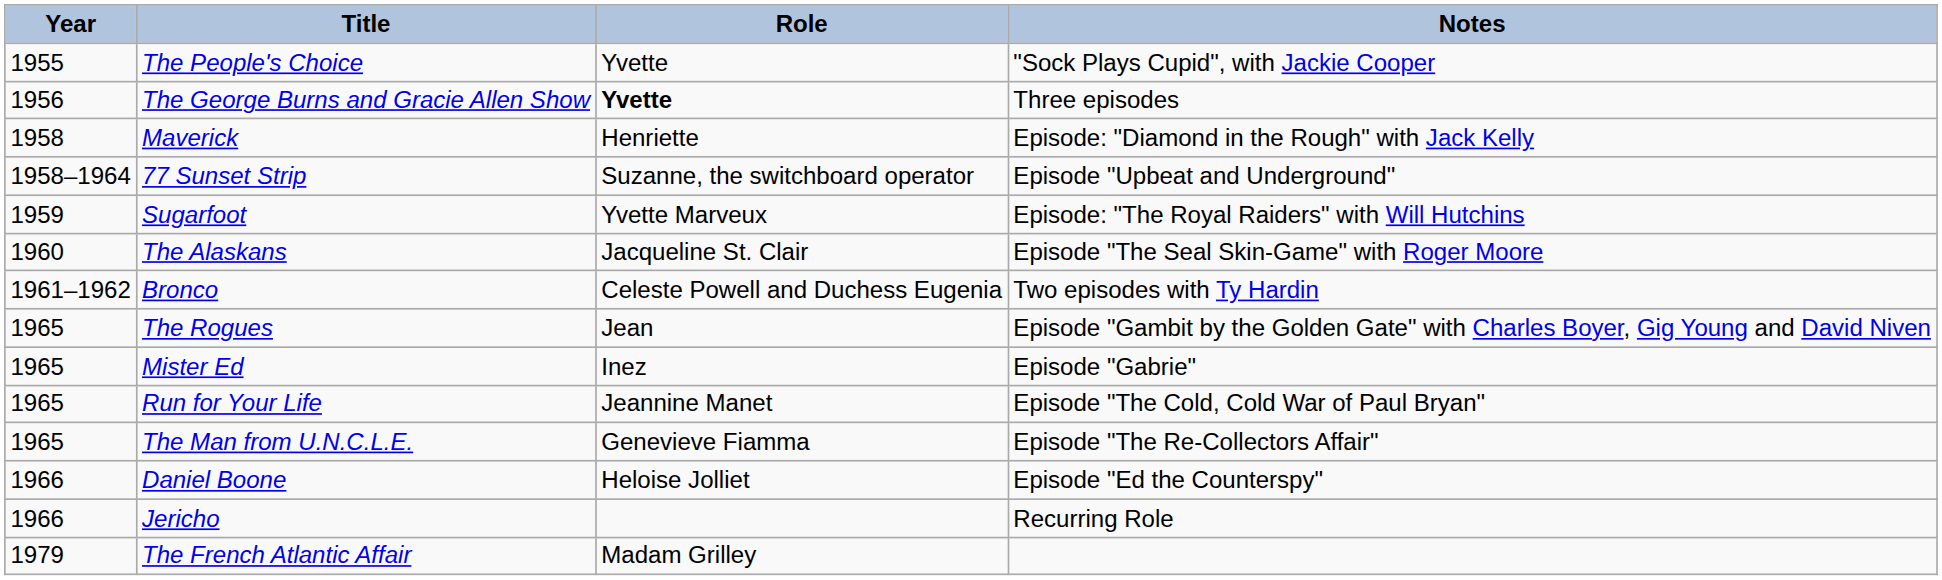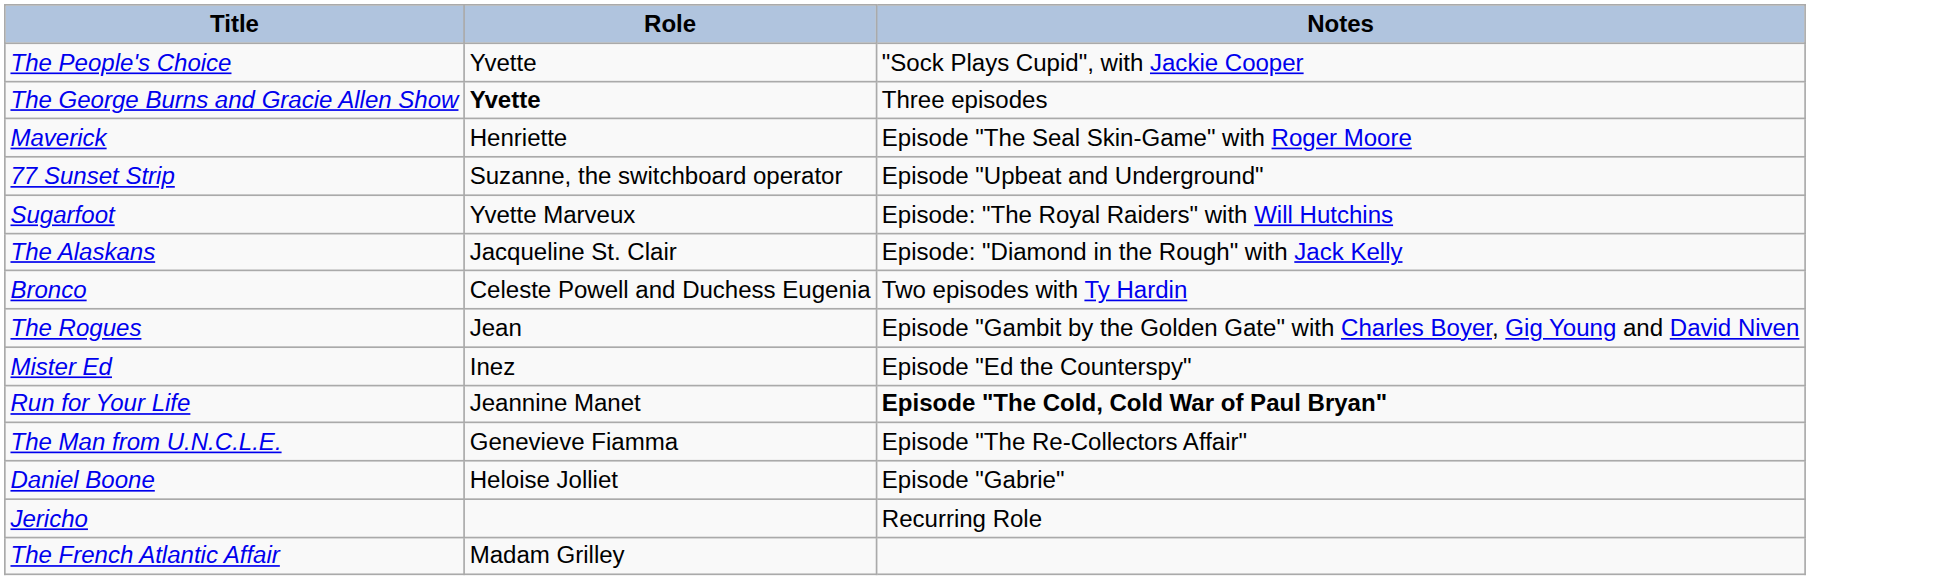 <table class="wikitable" style="font-size:90%;">
 <tr>
-<th style="background:#B0C4DE;">Year</th>
 <th style="background:#B0C4DE;">Title</th>
 <th style="background:#B0C4DE;">Role</th>
 <th style="background:#B0C4DE;">Notes</th>
 </tr>
 <tr>
-<td>1955</td>
 <td><em><a href='#'>The People's Choice</a></em></td>
 <td>Yvette</td>
 <td>"Sock Plays Cupid", with <a href='#'>Jackie Cooper</a></td>
 </tr>
 <tr>
-<td>1956</td>
 <td><em><a href='#'>The George Burns and Gracie Allen Show</a></em></td>
 <td><strong>Yvette</strong></td>
 <td>Three episodes</td>
 </tr>
 <tr>
-<td>1958</td>
 <td><em><a href='#'>Maverick</a></em></td>
 <td>Henriette</td>
-<td>Episode: "Diamond in the Rough" with <a href='#'>Jack Kelly</a></td>
+<td>Episode "The Seal Skin-Game" with <a href='#'>Roger Moore</a></td>
 </tr>
 <tr>
-<td>1958–1964</td>
 <td><em><a href='#'>77 Sunset Strip</a></em></td>
 <td>Suzanne, the switchboard operator</td>
 <td>Episode "Upbeat and Underground"</td>
 </tr>
 <tr>
-<td>1959</td>
 <td><em><a href='#'>Sugarfoot</a></em></td>
 <td>Yvette Marveux</td>
 <td>Episode: "The Royal Raiders" with <a href='#'>Will Hutchins</a></td>
 </tr>
 <tr>
-<td>1960</td>
 <td><em><a href='#'>The Alaskans</a></em></td>
 <td>Jacqueline St. Clair</td>
-<td>Episode "The Seal Skin-Game" with <a href='#'>Roger Moore</a></td>
+<td>Episode: "Diamond in the Rough" with <a href='#'>Jack Kelly</a></td>
 </tr>
 <tr>
-<td>1961–1962</td>
 <td><em><a href='#'>Bronco</a></em></td>
 <td>Celeste Powell and Duchess Eugenia</td>
 <td>Two episodes with <a href='#'>Ty Hardin</a></td>
 </tr>
 <tr>
-<td>1965</td>
 <td><em><a href='#'>The Rogues</a></em></td>
 <td>Jean</td>
 <td>Episode "Gambit by the Golden Gate" with <a href='#'>Charles Boyer</a>, <a href='#'>Gig Young</a> and <a href='#'>David Niven</a></td>
 </tr>
 <tr>
-<td>1965</td>
 <td><em><a href='#'>Mister Ed</a></em></td>
 <td>Inez</td>
-<td>Episode "Gabrie"</td>
+<td>Episode "Ed the Counterspy"</td>
 </tr>
 <tr>
-<td>1965</td>
 <td><em><a href='#'>Run for Your Life</a></em></td>
 <td>Jeannine Manet</td>
-<td>Episode "The Cold, Cold War of Paul Bryan"</td>
+<td><strong>Episode "The Cold, Cold War of Paul Bryan"</strong></td>
 </tr>
 <tr>
-<td>1965</td>
 <td><em><a href='#'>The Man from U.N.C.L.E.</a></em></td>
 <td>Genevieve Fiamma</td>
 <td>Episode "The Re-Collectors Affair"</td>
 </tr>
 <tr>
-<td>1966</td>
 <td><em><a href='#'>Daniel Boone</a></em></td>
 <td>Heloise Jolliet</td>
-<td>Episode "Ed the Counterspy"</td>
+<td>Episode "Gabrie"</td>
 </tr>
 <tr>
-<td>1966</td>
 <td><em><a href='#'>Jericho</a></em></td>
 <td></td>
 <td>Recurring Role</td>
 </tr>
 <tr>
-<td>1979</td>
 <td><em><a href='#'>The French Atlantic Affair</a></em></td>
 <td>Madam Grilley</td>
 <td></td>
 </tr>
 </table>
